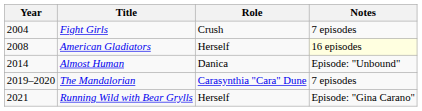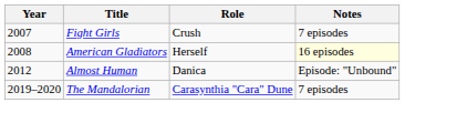 <table class="wikitable sortable">
 <tr>
 <th>Year</th>
 <th>Title</th>
 <th>Role</th>
 <th class="unsortable">Notes</th>
 </tr>
 <tr>
-<td>2004</td>
+<td>2007</td>
 <td><em><a href='#'>Fight Girls</a></em></td>
 <td>Crush</td>
 <td>7 episodes</td>
 </tr>
 <tr>
 <td>2008</td>
 <td><em><a href='#'>American Gladiators</a></em></td>
 <td>Herself</td>
 <td style="background: lightyellow;">16 episodes</td>
 </tr>
 <tr>
-<td>2014</td>
+<td>2012</td>
 <td><em><a href='#'>Almost Human</a></em></td>
 <td>Danica</td>
 <td>Episode: "Unbound"</td>
 </tr>
 <tr>
 <td>2019–2020</td>
 <td><em><a href='#'>The Mandalorian</a></em></td>
 <td><a href='#'>Carasynthia "Cara" Dune</a></td>
 <td>7 episodes</td>
 </tr>
-<tr>
-<td>2021</td>
-<td><em><a href='#'>Running Wild with Bear Grylls</a></em></td>
-<td>Herself</td>
-<td>Episode: "Gina Carano"</td>
-</tr>
 </table>
